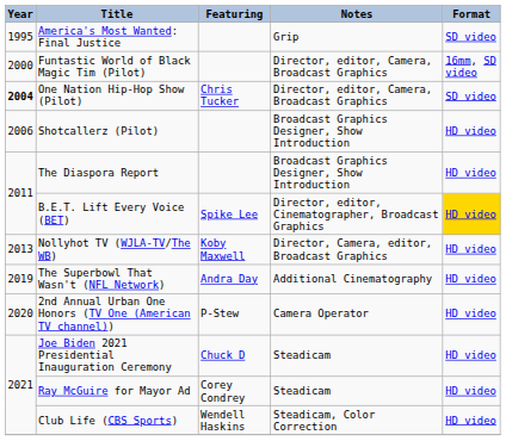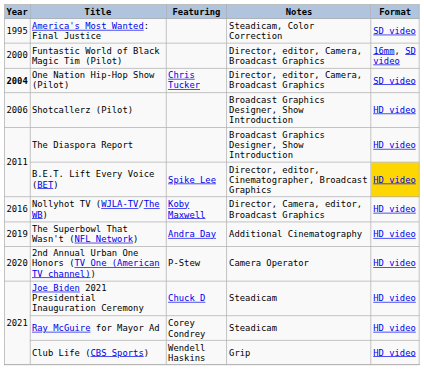 <table class="wikitable">
 <tr>
 <th style="background:#B0C4DE;">Year</th>
 <th style="background:#B0C4DE;">Title</th>
 <th style="background:#B0C4DE;">Featuring</th>
 <th style="background:#B0C4DE;">Notes</th>
 <th style="background:#B0C4DE;">Format</th>
 </tr>
 <tr>
 <td rowspan="1">1995</td>
 <td><a href='#'>America's Most Wanted</a>: Final Justice</td>
 <td></td>
-<td>Grip</td>
+<td>Steadicam, Color Correction</td>
 <td><a href='#'>SD video</a></td>
 </tr>
 <tr>
 <td rowspan="1">2000</td>
 <td>Funtastic World of Black Magic Tim (Pilot)</td>
 <td></td>
 <td>Director, editor, Camera, Broadcast Graphics</td>
 <td><a href='#'>16mm</a>, <a href='#'>SD video</a></td>
 </tr>
 <tr>
 <td rowspan="1"><strong>2004</strong></td>
 <td>One Nation Hip-Hop Show (Pilot)</td>
 <td><a href='#'>Chris Tucker</a></td>
 <td>Director, editor, Camera, Broadcast Graphics</td>
 <td><a href='#'>SD video</a></td>
 </tr>
 <tr>
 <td rowspan="1">2006</td>
 <td>Shotcallerz (Pilot)</td>
 <td></td>
 <td>Broadcast Graphics Designer, Show Introduction</td>
 <td><a href='#'>HD video</a></td>
 </tr>
 <tr>
 <td rowspan="2">2011</td>
 <td>The Diaspora Report</td>
 <td></td>
 <td>Broadcast Graphics Designer, Show Introduction</td>
 <td><a href='#'>HD video</a></td>
 </tr>
 <tr>
 <td>B.E.T. Lift Every Voice (<a href='#'>BET</a>)</td>
 <td><a href='#'>Spike Lee</a></td>
 <td>Director, editor, Cinematographer, Broadcast Graphics</td>
 <td style="background: gold;"><a href='#'>HD video</a></td>
 </tr>
 <tr>
-<td rowspan="1">2013</td>
+<td rowspan="1">2016</td>
 <td> Nollyhot TV (<a href='#'>WJLA-TV</a>/<a href='#'>The WB</a>)</td>
 <td><a href='#'>Koby Maxwell</a></td>
 <td>Director, Camera, editor, Broadcast Graphics</td>
 <td><a href='#'>HD video</a></td>
 </tr>
 <tr>
 <td rowspan="1">2019</td>
 <td> The Superbowl That Wasn't (<a href='#'>NFL Network</a>)</td>
 <td><a href='#'>Andra Day</a></td>
 <td>Additional Cinematography</td>
 <td><a href='#'>HD video</a></td>
 </tr>
 <tr>
 <td rowspan="1">2020</td>
 <td> 2nd Annual Urban One Honors (<a href='#'>TV One (American TV channel)</a>)</td>
 <td>P-Stew</td>
 <td>Camera Operator</td>
 <td><a href='#'>HD video</a></td>
 </tr>
 <tr>
 <td rowspan="3">2021</td>
 <td><a href='#'>Joe Biden</a> 2021 Presidential Inauguration Ceremony</td>
 <td><a href='#'>Chuck D</a></td>
 <td>Steadicam</td>
 <td><a href='#'>HD video</a></td>
 </tr>
 <tr>
 <td><a href='#'>Ray McGuire</a> for Mayor Ad</td>
 <td>Corey Condrey</td>
 <td>Steadicam</td>
 <td><a href='#'>HD video</a></td>
 </tr>
 <tr>
 <td> Club Life (<a href='#'>CBS Sports</a>)</td>
 <td>Wendell Haskins</td>
-<td>Steadicam, Color Correction</td>
+<td>Grip</td>
 <td><a href='#'>HD video</a></td>
 </tr>
 <tr>
 </tr>
 </table>
